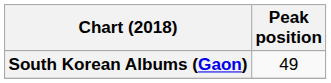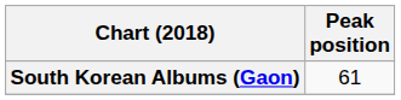 <table class="wikitable sortable plainrowheaders" style="text-align:center">
 <tr>
 <th scope="col">Chart (2018)</th>
 <th scope="col">Peak<br> position</th>
 </tr>
 <tr>
 </tr>
 <tr>
 </tr>
 <tr>
 </tr>
 <tr>
 </tr>
 <tr>
 </tr>
 <tr>
 </tr>
 <tr>
 </tr>
 <tr>
 </tr>
 <tr>
 </tr>
 <tr>
 </tr>
 <tr>
 </tr>
 <tr>
 </tr>
 <tr>
 </tr>
 <tr>
 </tr>
 <tr>
 </tr>
 <tr>
 <th scope="row">South Korean Albums (<a href='#'>Gaon</a>)</th>
-<td>49</td>
+<td>61</td>
 </tr>
 <tr>
 </tr>
 <tr>
 </tr>
 <tr>
 </tr>
 <tr>
 </tr>
 <tr>
 </tr>
 <tr>
 </tr>
 </table>
